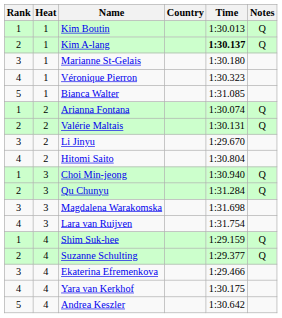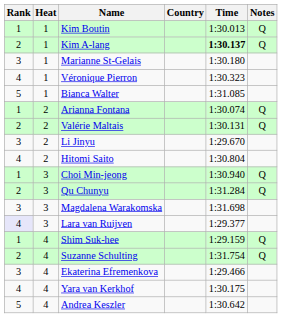 <table class="wikitable sortable" style="text-align:center">
 <tr>
 <th>Rank</th>
 <th>Heat</th>
 <th>Name</th>
 <th>Country</th>
 <th>Time</th>
 <th>Notes</th>
 </tr>
 <tr bgcolor=ccffcc>
 <td>1</td>
 <td>1</td>
 <td align=left><a href='#'>Kim Boutin</a></td>
 <td align="left"></td>
 <td>1:30.013</td>
 <td>Q</td>
 </tr>
 <tr bgcolor=ccffcc>
 <td>2</td>
 <td>1</td>
 <td align=left><a href='#'>Kim A-lang</a></td>
 <td align="left"></td>
 <td><strong>1:30.137</strong></td>
 <td>Q</td>
 </tr>
 <tr>
 <td>3</td>
 <td>1</td>
 <td align=left><a href='#'>Marianne St-Gelais</a></td>
 <td align="left"></td>
 <td>1:30.180</td>
 <td></td>
 </tr>
 <tr>
 <td>4</td>
 <td>1</td>
 <td align=left><a href='#'>Véronique Pierron</a></td>
 <td align="left"></td>
 <td>1:30.323</td>
 <td></td>
 </tr>
 <tr>
 <td>5</td>
 <td>1</td>
 <td align="left"><a href='#'>Bianca Walter</a></td>
 <td align="left"></td>
 <td>1:31.085</td>
 <td></td>
 </tr>
 <tr bgcolor=ccffcc>
 <td>1</td>
 <td>2</td>
 <td align=left><a href='#'>Arianna Fontana</a></td>
 <td align="left"></td>
 <td>1:30.074</td>
 <td>Q</td>
 </tr>
 <tr bgcolor=ccffcc>
 <td>2</td>
 <td>2</td>
 <td align=left><a href='#'>Valérie Maltais</a></td>
 <td align="left"></td>
 <td>1:30.131</td>
 <td>Q</td>
 </tr>
 <tr>
 <td>3</td>
 <td>2</td>
 <td align=left><a href='#'>Li Jinyu</a></td>
 <td align="left"></td>
 <td>1:29.670</td>
 <td></td>
 </tr>
 <tr>
 <td>4</td>
 <td>2</td>
 <td align="left"><a href='#'>Hitomi Saito</a></td>
 <td align="left"></td>
 <td>1:30.804</td>
 <td></td>
 </tr>
 <tr bgcolor=ccffcc>
 <td>1</td>
 <td>3</td>
 <td align=left><a href='#'>Choi Min-jeong</a></td>
 <td align="left"></td>
 <td>1:30.940</td>
 <td>Q</td>
 </tr>
 <tr bgcolor=ccffcc>
 <td>2</td>
 <td>3</td>
 <td align=left><a href='#'>Qu Chunyu</a></td>
 <td align="left"></td>
 <td>1:31.284</td>
 <td>Q</td>
 </tr>
 <tr>
 <td>3</td>
 <td>3</td>
 <td align=left><a href='#'>Magdalena Warakomska</a></td>
 <td align="left"></td>
 <td>1:31.698</td>
 <td></td>
 </tr>
 <tr>
-<td>4</td>
+<td style="background: lavender;">4</td>
 <td>3</td>
 <td align=left><a href='#'>Lara van Ruijven</a></td>
 <td align="left"></td>
-<td>1:31.754</td>
+<td>1:29.377</td>
 <td></td>
 </tr>
 <tr bgcolor=ccffcc>
 <td>1</td>
 <td>4</td>
 <td align=left><a href='#'>Shim Suk-hee</a></td>
 <td align="left"></td>
 <td>1:29.159</td>
 <td>Q</td>
 </tr>
 <tr bgcolor=ccffcc>
 <td>2</td>
 <td>4</td>
 <td align=left><a href='#'>Suzanne Schulting</a></td>
 <td align="left"></td>
-<td>1:29.377</td>
+<td>1:31.754</td>
 <td>Q</td>
 </tr>
 <tr>
 <td>3</td>
 <td>4</td>
 <td align=left><a href='#'>Ekaterina Efremenkova</a></td>
 <td align="left"></td>
 <td>1:29.466</td>
 <td></td>
 </tr>
 <tr>
 <td>4</td>
 <td>4</td>
 <td align=left><a href='#'>Yara van Kerkhof</a></td>
 <td align="left"></td>
 <td>1:30.175</td>
 <td></td>
 </tr>
 <tr>
 <td>5</td>
 <td>4</td>
 <td align=left><a href='#'>Andrea Keszler</a></td>
 <td align="left"></td>
 <td>1:30.642</td>
 <td></td>
 </tr>
 </table>
